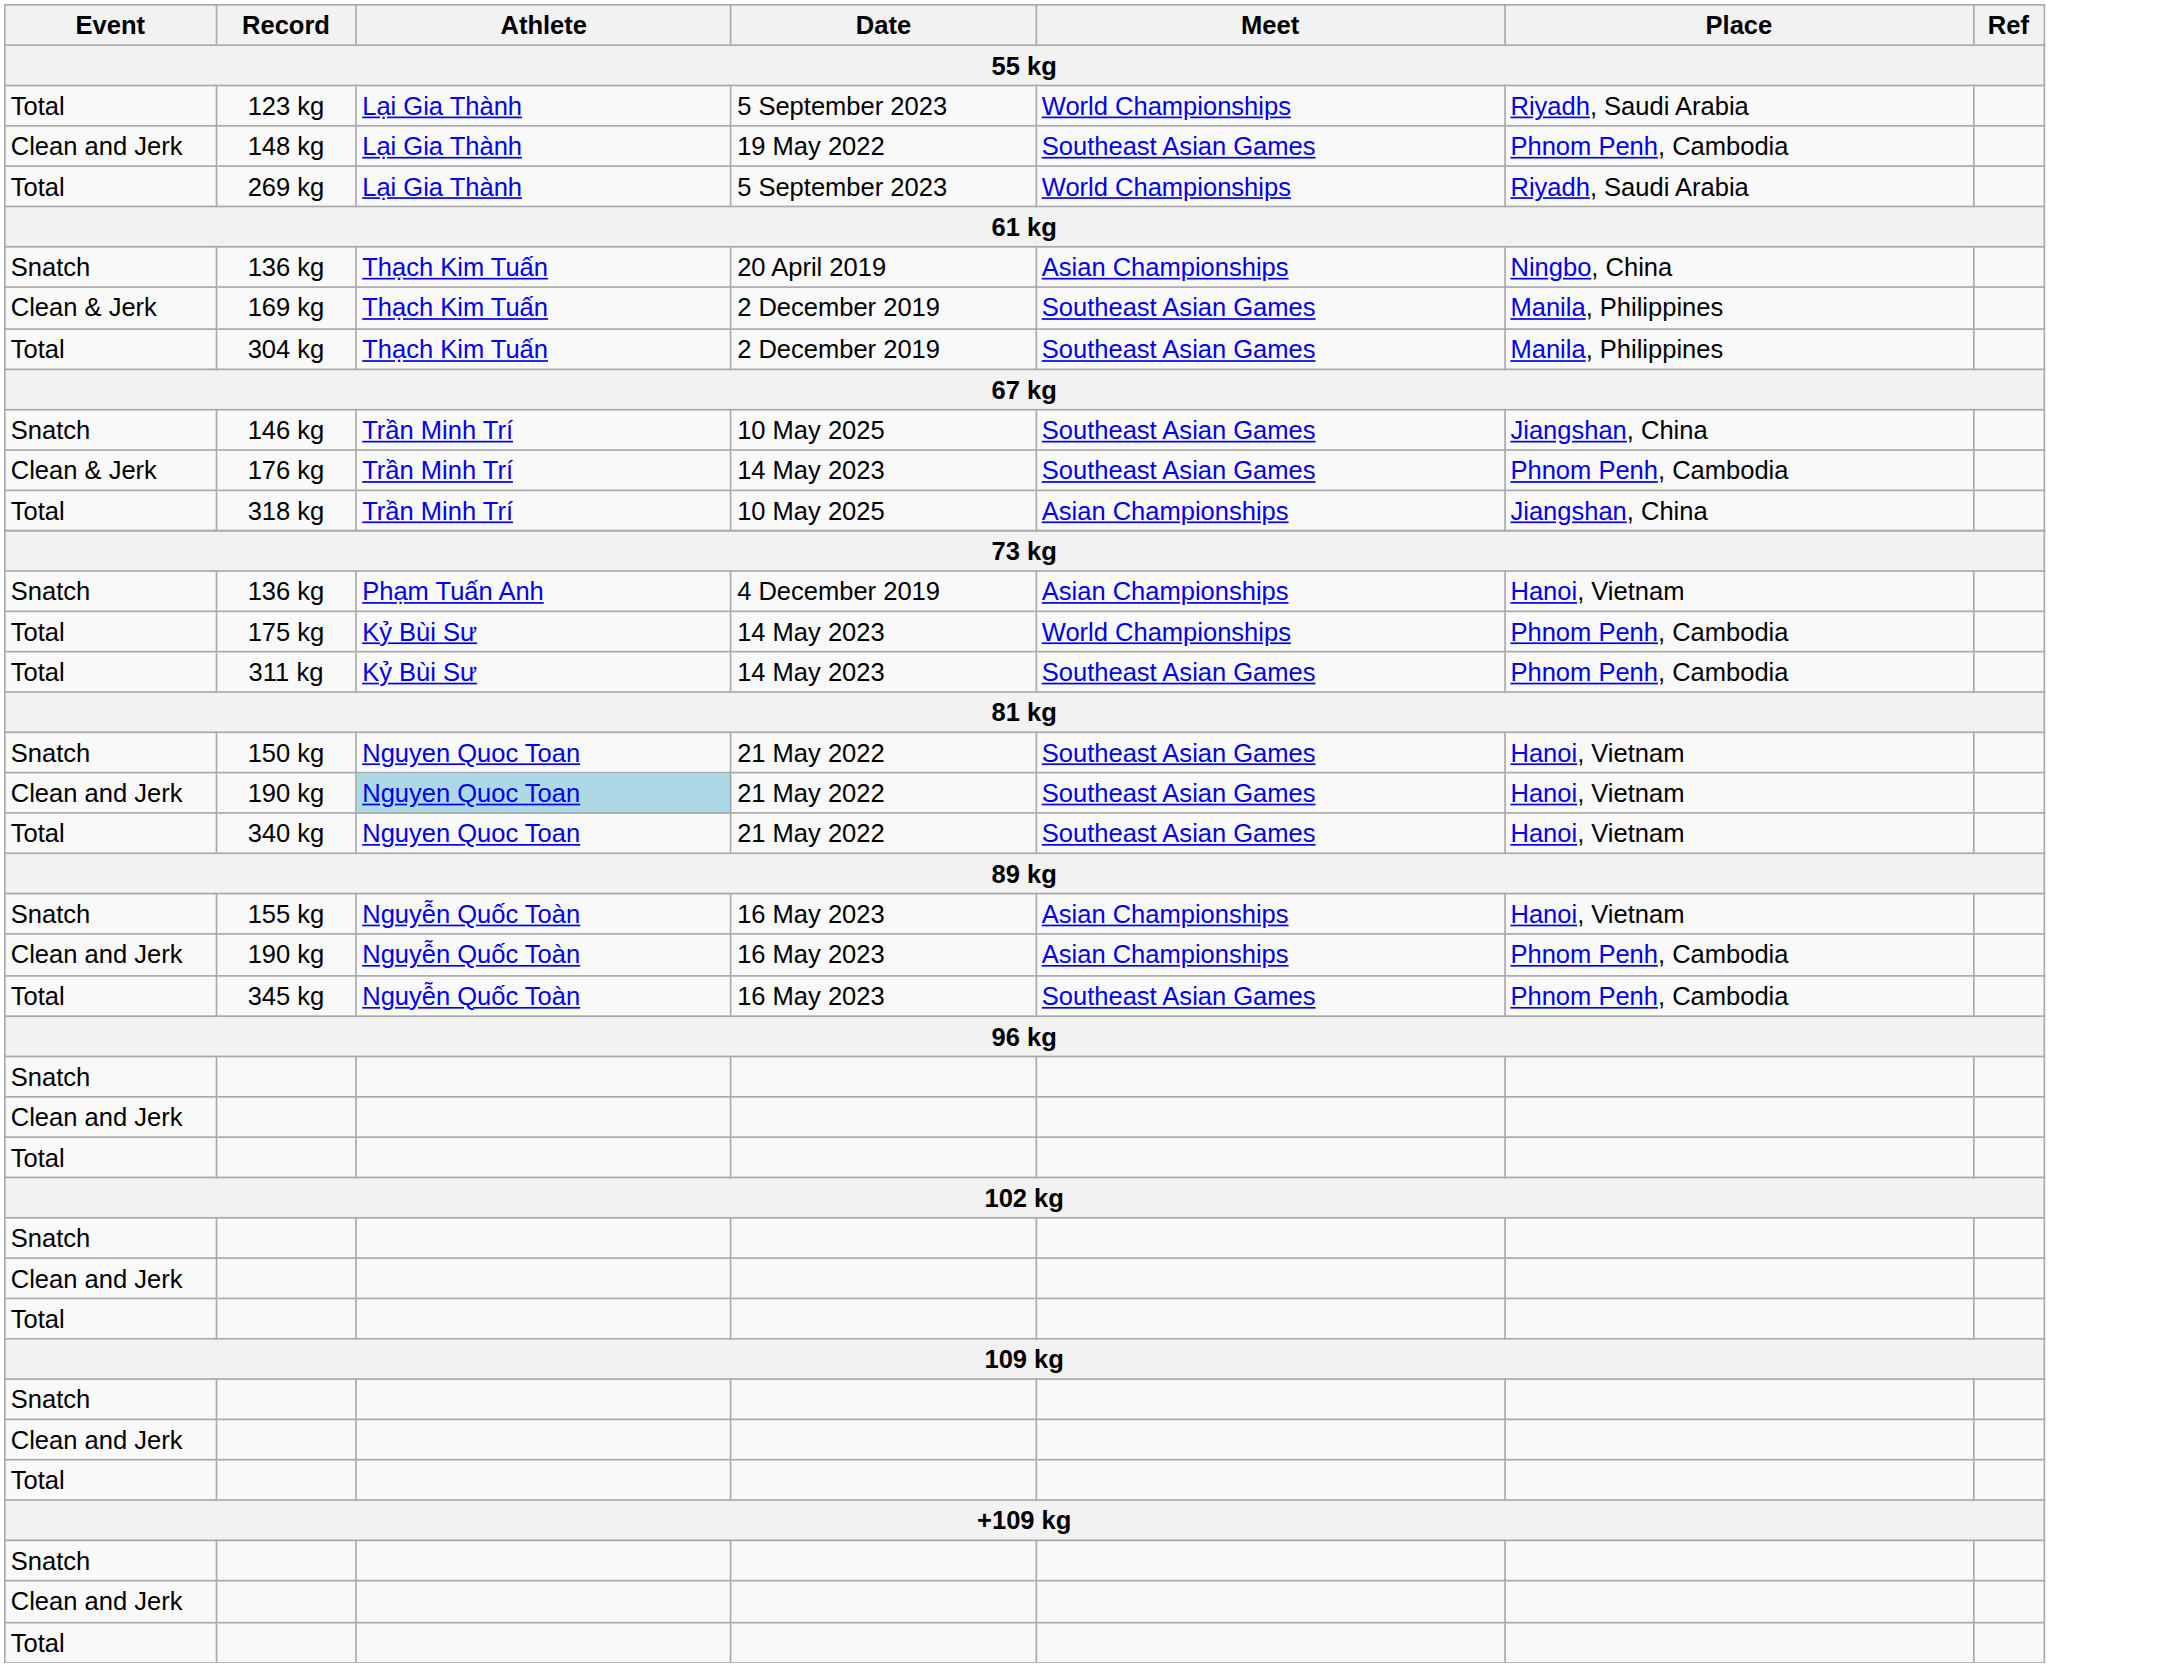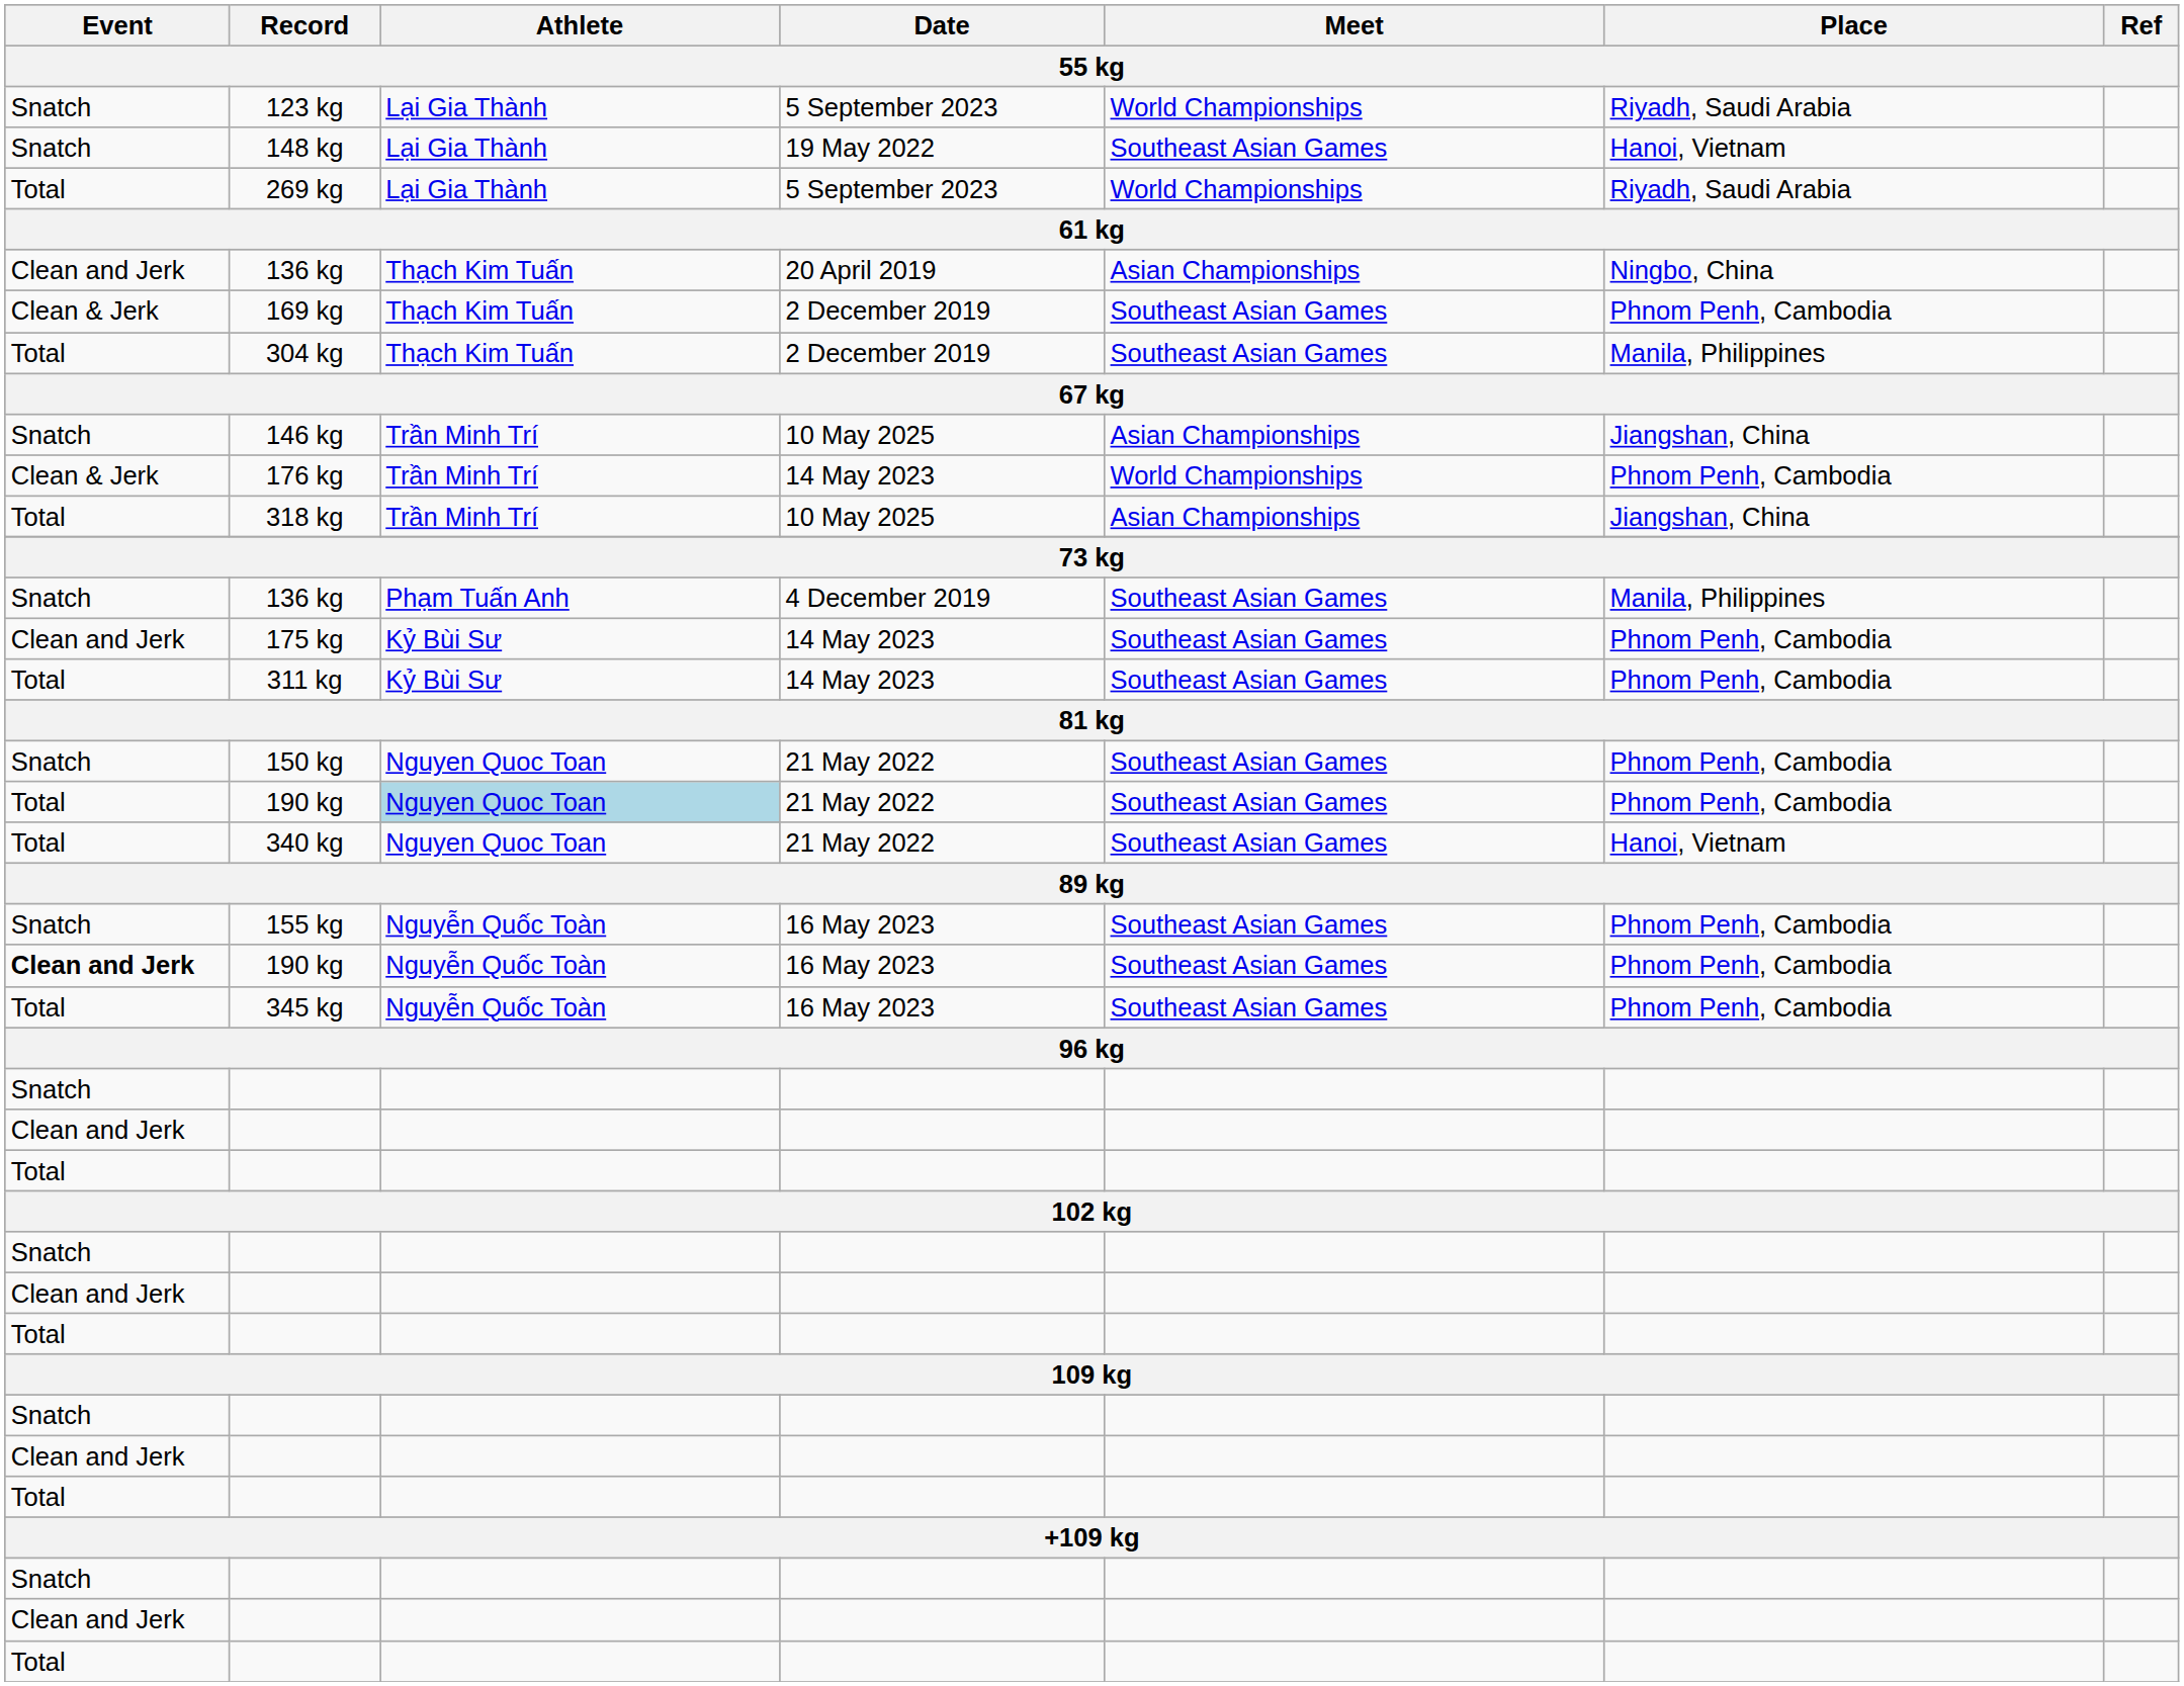 <table class="wikitable" style="font-size:95%;">
 <tr>
 <th width=9%>Event</th>
 <th width=6%>Record</th>
 <th width=16%>Athlete</th>
 <th width=13%>Date</th>
 <th width=20%>Meet</th>
 <th width=20%>Place</th>
 <th width=3%>Ref</th>
 </tr>
 <tr bgcolor="#DDDDDD">
 <th colspan="7">55 kg</th>
 </tr>
 <tr>
-<td>Total</td>
+<td>Snatch</td>
 <td align="center">123 kg</td>
 <td><a href='#'>Lại Gia Thành</a></td>
 <td>5 September 2023</td>
 <td><a href='#'>World Championships</a></td>
 <td><a href='#'>Riyadh</a>, Saudi Arabia</td>
 <td></td>
 </tr>
 <tr>
-<td>Clean and Jerk</td>
+<td>Snatch</td>
 <td align="center">148 kg</td>
 <td><a href='#'>Lại Gia Thành</a></td>
 <td>19 May 2022</td>
 <td><a href='#'>Southeast Asian Games</a></td>
-<td><a href='#'>Phnom Penh</a>, Cambodia</td>
+<td><a href='#'>Hanoi</a>, Vietnam</td>
 <td></td>
 </tr>
 <tr>
 <td>Total</td>
 <td align="center">269 kg</td>
 <td><a href='#'>Lại Gia Thành</a></td>
 <td>5 September 2023</td>
 <td><a href='#'>World Championships</a></td>
 <td><a href='#'>Riyadh</a>, Saudi Arabia</td>
 <td></td>
 </tr>
 <tr bgcolor="#DDDDDD">
 <th colspan="7">61 kg</th>
 </tr>
 <tr>
-<td>Snatch</td>
+<td>Clean and Jerk</td>
 <td align="center">136 kg</td>
 <td><a href='#'>Thạch Kim Tuấn</a></td>
 <td>20 April 2019</td>
 <td><a href='#'>Asian Championships</a></td>
 <td><a href='#'>Ningbo</a>, China</td>
 <td></td>
 </tr>
 <tr>
 <td>Clean & Jerk</td>
 <td align="center">169 kg</td>
 <td><a href='#'>Thạch Kim Tuấn</a></td>
 <td>2 December 2019</td>
 <td><a href='#'>Southeast Asian Games</a></td>
-<td><a href='#'>Manila</a>, Philippines</td>
+<td><a href='#'>Phnom Penh</a>, Cambodia</td>
 <td></td>
 </tr>
 <tr>
 <td>Total</td>
 <td align="center">304 kg</td>
 <td><a href='#'>Thạch Kim Tuấn</a></td>
 <td>2 December 2019</td>
 <td><a href='#'>Southeast Asian Games</a></td>
 <td><a href='#'>Manila</a>, Philippines</td>
 <td></td>
 </tr>
 <tr bgcolor="#DDDDDD">
 <th colspan="7">67 kg</th>
 </tr>
 <tr>
 <td>Snatch</td>
 <td align="center">146 kg</td>
 <td><a href='#'>Trần Minh Trí</a></td>
 <td>10 May 2025</td>
-<td><a href='#'>Southeast Asian Games</a></td>
+<td><a href='#'>Asian Championships</a></td>
 <td><a href='#'>Jiangshan</a>, China</td>
 <td></td>
 </tr>
 <tr>
 <td>Clean & Jerk</td>
 <td align="center">176 kg</td>
 <td><a href='#'>Trần Minh Trí</a></td>
 <td>14 May 2023</td>
-<td><a href='#'>Southeast Asian Games</a></td>
+<td><a href='#'>World Championships</a></td>
 <td><a href='#'>Phnom Penh</a>, Cambodia</td>
 <td></td>
 </tr>
 <tr>
 <td>Total</td>
 <td align="center">318 kg</td>
 <td><a href='#'>Trần Minh Trí</a></td>
 <td>10 May 2025</td>
 <td><a href='#'>Asian Championships</a></td>
 <td><a href='#'>Jiangshan</a>, China</td>
 <td></td>
 </tr>
 <tr>
 </tr>
 <tr bgcolor="#DDDDDD">
 <th colspan="7">73 kg</th>
 </tr>
 <tr>
 <td>Snatch</td>
 <td align="center">136 kg</td>
 <td><a href='#'>Phạm Tuấn Anh</a></td>
 <td>4 December 2019</td>
-<td><a href='#'>Asian Championships</a></td>
-<td><a href='#'>Hanoi</a>, Vietnam</td>
+<td><a href='#'>Southeast Asian Games</a></td>
+<td><a href='#'>Manila</a>, Philippines</td>
 <td></td>
 </tr>
 <tr>
-<td>Total</td>
+<td>Clean and Jerk</td>
 <td align="center">175 kg</td>
 <td><a href='#'>Kỷ Bùi Sư</a></td>
 <td>14 May 2023</td>
-<td><a href='#'>World Championships</a></td>
+<td><a href='#'>Southeast Asian Games</a></td>
 <td><a href='#'>Phnom Penh</a>, Cambodia</td>
 <td></td>
 </tr>
 <tr>
 <td>Total</td>
 <td align="center">311 kg</td>
 <td><a href='#'>Kỷ Bùi Sư</a></td>
 <td>14 May 2023</td>
 <td><a href='#'>Southeast Asian Games</a></td>
 <td><a href='#'>Phnom Penh</a>, Cambodia</td>
 <td></td>
 </tr>
 <tr bgcolor="#DDDDDD">
 <th colspan="7">81 kg</th>
 </tr>
 <tr>
 <td>Snatch</td>
 <td align="center">150 kg</td>
 <td><a href='#'>Nguyen Quoc Toan</a></td>
 <td>21 May 2022</td>
 <td><a href='#'>Southeast Asian Games</a></td>
-<td><a href='#'>Hanoi</a>, Vietnam</td>
+<td><a href='#'>Phnom Penh</a>, Cambodia</td>
 <td></td>
 </tr>
 <tr>
-<td>Clean and Jerk</td>
+<td>Total</td>
 <td align="center">190 kg</td>
 <td style="background: lightblue;"><a href='#'>Nguyen Quoc Toan</a></td>
 <td>21 May 2022</td>
 <td><a href='#'>Southeast Asian Games</a></td>
-<td><a href='#'>Hanoi</a>, Vietnam</td>
+<td><a href='#'>Phnom Penh</a>, Cambodia</td>
 <td></td>
 </tr>
 <tr>
 <td>Total</td>
 <td align="center">340 kg</td>
 <td><a href='#'>Nguyen Quoc Toan</a></td>
 <td>21 May 2022</td>
 <td><a href='#'>Southeast Asian Games</a></td>
 <td><a href='#'>Hanoi</a>, Vietnam</td>
 <td></td>
 </tr>
 <tr bgcolor="#DDDDDD">
 <th colspan="7">89 kg</th>
 </tr>
 <tr>
 <td>Snatch</td>
 <td align="center">155 kg</td>
 <td><a href='#'>Nguyễn Quốc Toàn</a></td>
 <td>16 May 2023</td>
-<td><a href='#'>Asian Championships</a></td>
-<td><a href='#'>Hanoi</a>, Vietnam</td>
+<td><a href='#'>Southeast Asian Games</a></td>
+<td><a href='#'>Phnom Penh</a>, Cambodia</td>
 <td></td>
 </tr>
 <tr>
-<td>Clean and Jerk</td>
+<td><strong>Clean and Jerk</strong></td>
 <td align="center">190 kg</td>
 <td><a href='#'>Nguyễn Quốc Toàn</a></td>
 <td>16 May 2023</td>
-<td><a href='#'>Asian Championships</a></td>
+<td><a href='#'>Southeast Asian Games</a></td>
 <td><a href='#'>Phnom Penh</a>, Cambodia</td>
 <td></td>
 </tr>
 <tr>
 <td>Total</td>
 <td align="center">345 kg</td>
 <td><a href='#'>Nguyễn Quốc Toàn</a></td>
 <td>16 May 2023</td>
 <td><a href='#'>Southeast Asian Games</a></td>
 <td><a href='#'>Phnom Penh</a>, Cambodia</td>
 <td></td>
 </tr>
 <tr bgcolor="#DDDDDD">
 <th colspan="7">96 kg</th>
 </tr>
 <tr>
 <td>Snatch</td>
 <td align="center"></td>
 <td></td>
 <td></td>
 <td></td>
 <td></td>
 <td></td>
 </tr>
 <tr>
 <td>Clean and Jerk</td>
 <td align="center"></td>
 <td></td>
 <td></td>
 <td></td>
 <td></td>
 <td></td>
 </tr>
 <tr>
 <td>Total</td>
 <td align="center"></td>
 <td></td>
 <td></td>
 <td></td>
 <td></td>
 <td></td>
 </tr>
 <tr bgcolor="#DDDDDD">
 <th colspan="7">102 kg</th>
 </tr>
 <tr>
 <td>Snatch</td>
 <td align="center"></td>
 <td></td>
 <td></td>
 <td></td>
 <td></td>
 <td></td>
 </tr>
 <tr>
 <td>Clean and Jerk</td>
 <td align="center"></td>
 <td></td>
 <td></td>
 <td></td>
 <td></td>
 <td></td>
 </tr>
 <tr>
 <td>Total</td>
 <td align="center"></td>
 <td></td>
 <td></td>
 <td></td>
 <td></td>
 <td></td>
 </tr>
 <tr bgcolor="#DDDDDD">
 <th colspan="7">109 kg</th>
 </tr>
 <tr>
 <td>Snatch</td>
 <td align="center"></td>
 <td></td>
 <td></td>
 <td></td>
 <td></td>
 <td></td>
 </tr>
 <tr>
 <td>Clean and Jerk</td>
 <td align="center"></td>
 <td></td>
 <td></td>
 <td></td>
 <td></td>
 <td></td>
 </tr>
 <tr>
 <td>Total</td>
 <td align="center"></td>
 <td></td>
 <td></td>
 <td></td>
 <td></td>
 <td></td>
 </tr>
 <tr bgcolor="#DDDDDD">
 <th colspan="7">+109 kg</th>
 </tr>
 <tr>
 <td>Snatch</td>
 <td align="center"></td>
 <td></td>
 <td></td>
 <td></td>
 <td></td>
 <td></td>
 </tr>
 <tr>
 <td>Clean and Jerk</td>
 <td align="center"></td>
 <td></td>
 <td></td>
 <td></td>
 <td></td>
 <td></td>
 </tr>
 <tr>
 <td>Total</td>
 <td align="center"></td>
 <td></td>
 <td></td>
 <td></td>
 <td></td>
 <td></td>
 </tr>
 </table>
